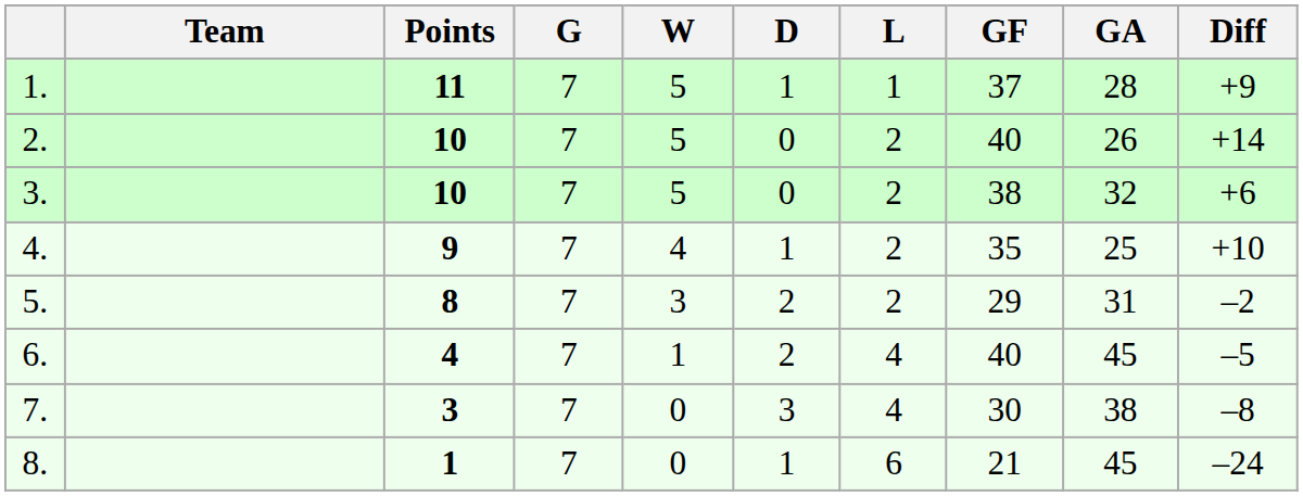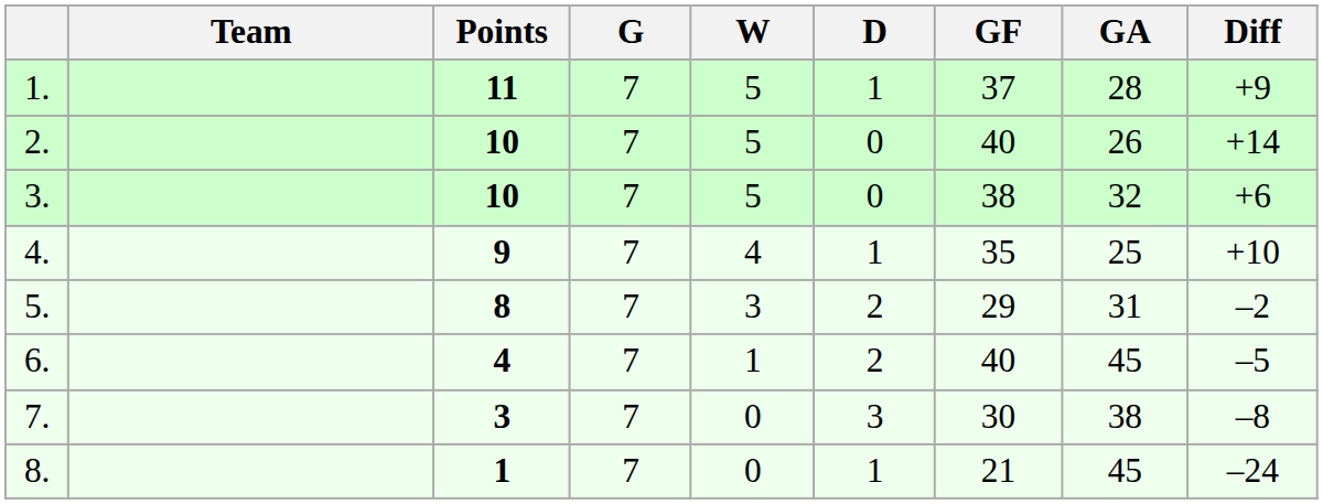 <table class=wikitable style="text-align:center">
 <tr bgcolor="#DCDCDC">
 <th width="25"></th>
 <th width="200">Team</th>
 <th width="60">Points</th>
 <th width="60">G</th>
 <th width="60">W</th>
 <th width="60">D</th>
-<th width="60">L</th>
 <th width="60">GF</th>
 <th width="60">GA</th>
 <th width="60">Diff</th>
 </tr>
 <tr bgcolor=#CCFFCC>
 <td>1.</td>
 <td align=left></td>
 <td><strong>11</strong></td>
 <td>7</td>
 <td>5</td>
-<td>1</td>
 <td>1</td>
 <td>37</td>
 <td>28</td>
 <td>+9</td>
 </tr>
 <tr bgcolor=#CCFFCC>
 <td>2.</td>
 <td align=left></td>
 <td><strong>10</strong></td>
 <td>7</td>
 <td>5</td>
 <td>0</td>
-<td>2</td>
 <td>40</td>
 <td>26</td>
 <td>+14</td>
 </tr>
 <tr bgcolor=#CCFFCC>
 <td>3.</td>
 <td align=left></td>
 <td><strong>10</strong></td>
 <td>7</td>
 <td>5</td>
 <td>0</td>
-<td>2</td>
 <td>38</td>
 <td>32</td>
 <td>+6</td>
 </tr>
 <tr bgcolor=#EEFFEE>
 <td>4.</td>
 <td align=left></td>
 <td><strong>9</strong></td>
 <td>7</td>
 <td>4</td>
 <td>1</td>
-<td>2</td>
 <td>35</td>
 <td>25</td>
 <td>+10</td>
 </tr>
 <tr bgcolor=#EEFFEE>
 <td>5.</td>
 <td align=left></td>
 <td><strong>8</strong></td>
 <td>7</td>
 <td>3</td>
-<td>2</td>
 <td>2</td>
 <td>29</td>
 <td>31</td>
 <td>–2</td>
 </tr>
 <tr bgcolor=#EEFFEE>
 <td>6.</td>
 <td align=left></td>
 <td><strong>4</strong></td>
 <td>7</td>
 <td>1</td>
 <td>2</td>
-<td>4</td>
 <td>40</td>
 <td>45</td>
 <td>–5</td>
 </tr>
 <tr bgcolor=#EEFFEE>
 <td>7.</td>
 <td align=left></td>
 <td><strong>3</strong></td>
 <td>7</td>
 <td>0</td>
 <td>3</td>
-<td>4</td>
 <td>30</td>
 <td>38</td>
 <td>–8</td>
 </tr>
 <tr bgcolor=#EEFFEE>
 <td>8.</td>
 <td align=left></td>
 <td><strong>1</strong></td>
 <td>7</td>
 <td>0</td>
 <td>1</td>
-<td>6</td>
 <td>21</td>
 <td>45</td>
 <td>–24</td>
 </tr>
 </table>
